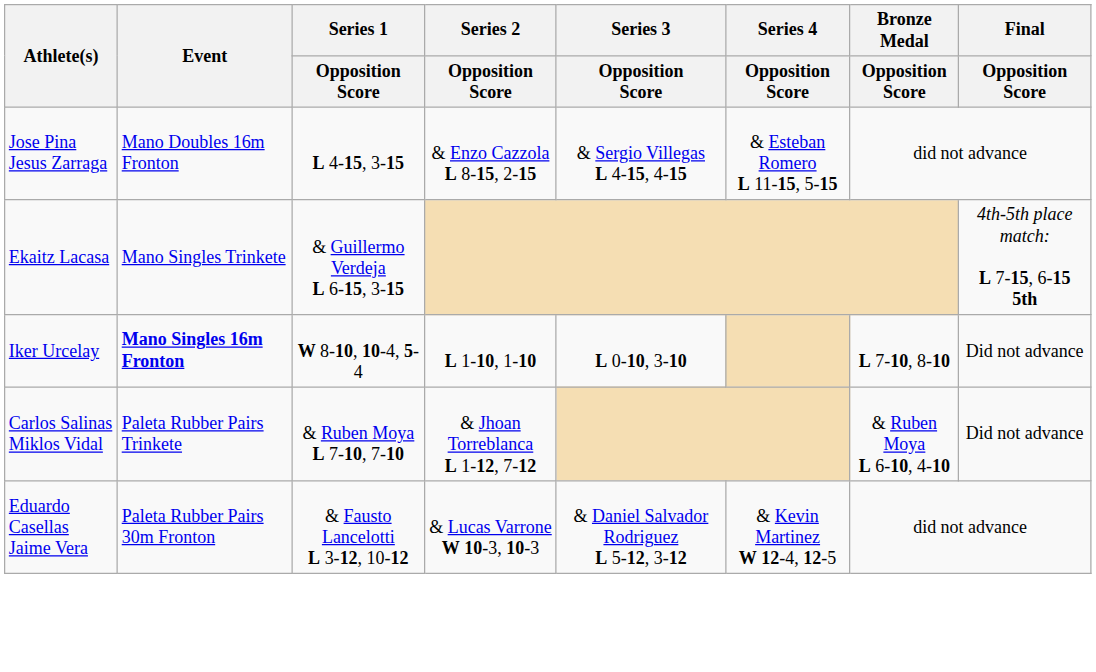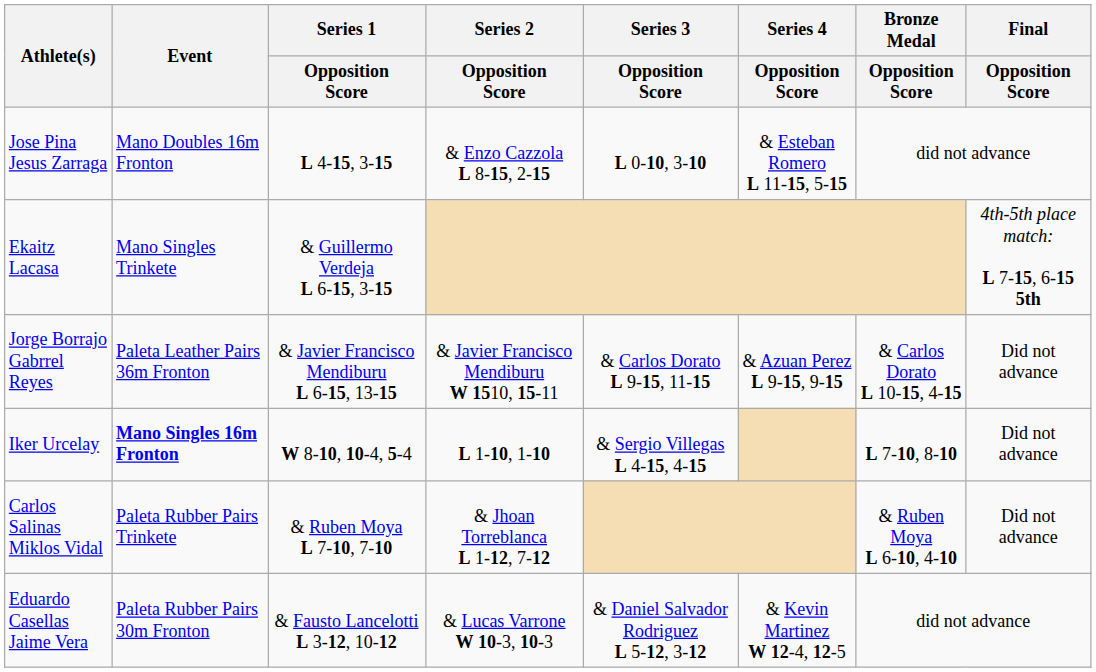 <table class="wikitable" style="font-size:90%">
 <tr>
 <th rowspan="2">Athlete(s)</th>
 <th rowspan="2">Event</th>
 <th>Series 1</th>
 <th>Series 2</th>
 <th>Series 3</th>
 <th>Series 4</th>
 <th>Bronze Medal</th>
 <th>Final</th>
 </tr>
 <tr>
 <th>Opposition <br> Score</th>
 <th>Opposition <br> Score</th>
 <th>Opposition <br> Score</th>
 <th>Opposition <br> Score</th>
 <th>Opposition <br> Score</th>
 <th>Opposition <br> Score</th>
 </tr>
 <tr>
 <td><a href='#'>Jose Pina</a><br><a href='#'>Jesus Zarraga</a></td>
 <td><a href='#'>Mano Doubles 16m Fronton</a></td>
 <td align=center><br><strong>L</strong> 4-<strong>15</strong>, 3-<strong>15</strong></td>
 <td align=center> <br> & <a href='#'>Enzo Cazzola</a><br><strong>L</strong> 8-<strong>15</strong>, 2-<strong>15</strong></td>
-<td align=center> <br> & <a href='#'>Sergio Villegas</a><br><strong>L</strong> 4-<strong>15</strong>, 4-<strong>15</strong></td>
+<td align=center><br><strong>L</strong> 0-<strong>10</strong>, 3-<strong>10</strong></td>
 <td align=center> <br> & <a href='#'>Esteban Romero</a><br><strong>L</strong> 11-<strong>15</strong>, 5-<strong>15</strong></td>
 <td style="text-align:center;" colspan="2">did not advance</td>
 </tr>
 <tr>
 <td><a href='#'>Ekaitz Lacasa</a></td>
 <td><a href='#'>Mano Singles Trinkete</a></td>
 <td align=center> <br> & <a href='#'>Guillermo Verdeja</a><br><strong>L</strong> 6-<strong>15</strong>, 3-<strong>15</strong></td>
 <td style="text-align:center; background:wheat;" colspan="4"></td>
 <td align=center><em>4th-5th place match:</em><br><br><strong>L</strong> 7-<strong>15</strong>, 6-<strong>15</strong><br><strong>5th</strong></td>
 </tr>
 <tr>
+<td><a href='#'>Jorge Borrajo</a><br><a href='#'>Gabrrel Reyes</a></td>
+<td><a href='#'>Paleta Leather Pairs 36m Fronton</a></td>
+<td align=center> <br> & <a href='#'>Javier Francisco Mendiburu</a><br><strong>L</strong> 6-<strong>15</strong>, 13-<strong>15</strong></td>
+<td align=center> <br> & <a href='#'>Javier Francisco Mendiburu</a><br><strong>W</strong> <strong>15</strong>10, <strong>15</strong>-11</td>
+<td align=center> <br> & <a href='#'>Carlos Dorato</a><br><strong>L</strong> 9-<strong>15</strong>, 11-<strong>15</strong></td>
+<td align=center> <br> & <a href='#'>Azuan Perez</a><br><strong>L</strong> 9-<strong>15</strong>, 9-<strong>15</strong></td>
+<td align=center> <br> & <a href='#'>Carlos Dorato</a><br><strong>L</strong> 10-<strong>15</strong>, 4-<strong>15</strong></td>
+<td align=center>Did not advance</td>
+</tr>
+<tr>
 <td><a href='#'>Iker Urcelay</a></td>
 <td><strong><a href='#'>Mano Singles 16m Fronton</a></strong></td>
 <td align=center><br><strong>W</strong> 8-<strong>10</strong>, <strong>10</strong>-4, <strong>5</strong>-4</td>
 <td align=center><br><strong>L</strong> 1-<strong>10</strong>, 1-<strong>10</strong></td>
-<td align=center><br><strong>L</strong> 0-<strong>10</strong>, 3-<strong>10</strong></td>
+<td align=center> <br> & <a href='#'>Sergio Villegas</a><br><strong>L</strong> 4-<strong>15</strong>, 4-<strong>15</strong></td>
 <td style="text-align:center; background:wheat;"></td>
 <td align=center><br><strong>L</strong> 7-<strong>10</strong>, 8-<strong>10</strong></td>
 <td align=center>Did not advance</td>
 </tr>
 <tr>
 <td><a href='#'>Carlos Salinas</a><br><a href='#'>Miklos Vidal</a></td>
 <td><a href='#'>Paleta Rubber Pairs Trinkete</a></td>
 <td align=center> <br> & <a href='#'>Ruben Moya</a><br><strong>L</strong> 7-<strong>10</strong>, 7-<strong>10</strong></td>
 <td align=center> <br> & <a href='#'>Jhoan Torreblanca</a> <br><strong>L</strong> 1-<strong>12</strong>, 7-<strong>12</strong></td>
 <td style="text-align:center; background:wheat;" colspan="2"></td>
 <td align=center> <br> & <a href='#'>Ruben Moya</a><br><strong>L</strong> 6-<strong>10</strong>, 4-<strong>10</strong></td>
 <td align=center>Did not advance</td>
 </tr>
 <tr>
 <td><a href='#'>Eduardo Casellas</a><br><a href='#'>Jaime Vera</a></td>
 <td><a href='#'>Paleta Rubber Pairs 30m Fronton</a></td>
 <td align=center> <br> & <a href='#'>Fausto Lancelotti</a> <br><strong>L</strong> 3-<strong>12</strong>, 10-<strong>12</strong></td>
 <td align=center> <br> & <a href='#'>Lucas Varrone</a><br><strong>W</strong> <strong>10</strong>-3, <strong>10</strong>-3</td>
 <td align=center> <br> & <a href='#'>Daniel Salvador Rodriguez</a> <br><strong>L</strong> 5-<strong>12</strong>, 3-<strong>12</strong></td>
 <td align=center> <br> & <a href='#'>Kevin Martinez</a> <br><strong>W</strong> <strong>12</strong>-4, <strong>12</strong>-5</td>
 <td style="text-align:center;" colspan="2">did not advance</td>
 </tr>
 </table>
